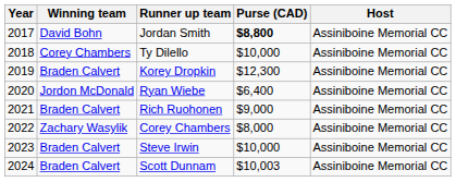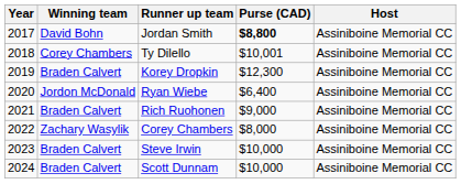 <table class="wikitable">
 <tr>
 <th scope="col">Year</th>
 <th scope="col">Winning team</th>
 <th scope="col">Runner up team</th>
 <th scope="col">Purse (CAD)</th>
 <th scope="col">Host</th>
 </tr>
 <tr>
 <td>2017</td>
 <td> <a href='#'>David Bohn</a></td>
 <td> Jordan Smith</td>
 <td><strong>$8,800</strong></td>
 <td>Assiniboine Memorial CC</td>
 </tr>
 <tr>
 <td>2018</td>
 <td> <a href='#'>Corey Chambers</a></td>
 <td> Ty Dilello</td>
-<td>$10,000</td>
+<td>$10,001</td>
 <td>Assiniboine Memorial CC</td>
 </tr>
 <tr>
 <td>2019</td>
 <td> <a href='#'>Braden Calvert</a></td>
 <td> <a href='#'>Korey Dropkin</a></td>
 <td>$12,300</td>
 <td>Assiniboine Memorial CC</td>
 </tr>
 <tr>
 <td>2020</td>
 <td> <a href='#'>Jordon McDonald</a></td>
 <td> <a href='#'>Ryan Wiebe</a></td>
 <td>$6,400</td>
 <td>Assiniboine Memorial CC</td>
 </tr>
 <tr>
 <td>2021</td>
 <td> <a href='#'>Braden Calvert</a></td>
 <td> <a href='#'>Rich Ruohonen</a></td>
 <td>$9,000</td>
 <td>Assiniboine Memorial CC</td>
 </tr>
 <tr>
 <td>2022</td>
 <td> <a href='#'>Zachary Wasylik</a></td>
 <td> <a href='#'>Corey Chambers</a></td>
 <td>$8,000</td>
 <td>Assiniboine Memorial CC</td>
 </tr>
 <tr>
 <td>2023</td>
 <td> <a href='#'>Braden Calvert</a></td>
 <td> <a href='#'>Steve Irwin</a></td>
 <td>$10,000</td>
 <td>Assiniboine Memorial CC</td>
 </tr>
 <tr>
 <td>2024</td>
 <td> <a href='#'>Braden Calvert</a></td>
 <td> <a href='#'>Scott Dunnam</a></td>
-<td>$10,003</td>
+<td>$10,000</td>
 <td>Assiniboine Memorial CC</td>
 </tr>
 </table>
